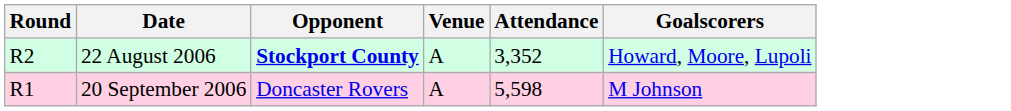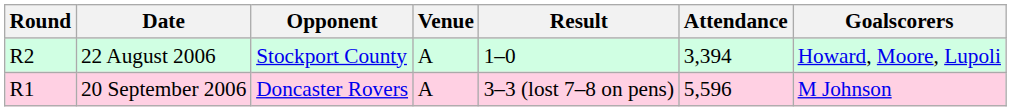 <table class="wikitable">
 <tr>
 <th>Round</th>
 <th>Date</th>
 <th>Opponent</th>
 <th>Venue</th>
+<th>Result</th>
 <th>Attendance</th>
 <th>Goalscorers</th>
 </tr>
 <tr style="background-color: #d0ffe3;">
 <td>R2</td>
 <td>22 August 2006</td>
-<td><strong><a href='#'>Stockport County</a></strong></td>
+<td><a href='#'>Stockport County</a></td>
 <td>A</td>
-<td>3,352</td>
+<td>1–0</td>
+<td>3,394</td>
 <td><a href='#'>Howard</a>, <a href='#'>Moore</a>, <a href='#'>Lupoli</a></td>
 </tr>
 <tr style="background-color: #ffd0e3;">
 <td>R1</td>
 <td>20 September 2006</td>
 <td><a href='#'>Doncaster Rovers</a></td>
 <td>A</td>
-<td>5,598</td>
+<td>3–3 (lost 7–8 on pens)</td>
+<td>5,596</td>
 <td><a href='#'>M Johnson</a></td>
 </tr>
 </table>
